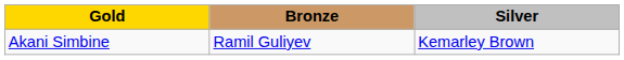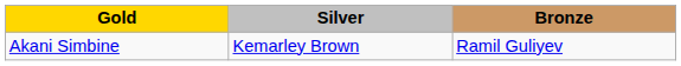 <table class="wikitable" style="text-align:left">
 <tr align="center">
 <td width=200 bgcolor=gold><strong>Gold</strong></td>
+<td width=200 bgcolor=silver><strong>Silver</strong></td>
 <td width=200 bgcolor=CC9966><strong>Bronze</strong></td>
-<td width=200 bgcolor=silver><strong>Silver</strong></td>
 </tr>
 <tr>
 <td><a href='#'>Akani Simbine</a><br><em></em></td>
+<td><a href='#'>Kemarley Brown</a><br><em></em></td>
 <td><a href='#'>Ramil Guliyev</a><br><em></em></td>
-<td><a href='#'>Kemarley Brown</a><br><em></em></td>
 </tr>
 </table>
